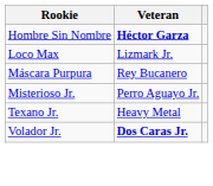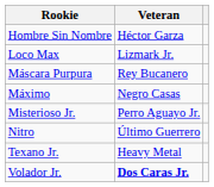 <table class="wikitable">
 <tr>
 <th>Rookie</th>
 <th>Veteran</th>
 <th></th>
 </tr>
 <tr>
 <td><a href='#'>Hombre Sin Nombre</a></td>
-<td><strong><a href='#'>Héctor Garza</a></strong></td>
+<td><a href='#'>Héctor Garza</a></td>
 <td></td>
 </tr>
 <tr>
 <td><a href='#'>Loco Max</a></td>
 <td><a href='#'>Lizmark Jr.</a></td>
 <td></td>
 </tr>
 <tr>
 <td><a href='#'>Máscara Purpura</a></td>
 <td><a href='#'>Rey Bucanero</a></td>
 <td></td>
 </tr>
 <tr>
+<td><a href='#'>Máximo</a></td>
+<td><a href='#'>Negro Casas</a></td>
+<td></td>
+</tr>
+<tr>
 <td><a href='#'>Misterioso Jr.</a></td>
 <td><a href='#'>Perro Aguayo Jr.</a></td>
+<td></td>
+</tr>
+<tr>
+<td><a href='#'>Nitro</a></td>
+<td><a href='#'>Último Guerrero</a></td>
 <td></td>
 </tr>
 <tr>
 <td><a href='#'>Texano Jr.</a></td>
 <td><a href='#'>Heavy Metal</a></td>
 <td></td>
 </tr>
 <tr>
 <td><a href='#'>Volador Jr.</a></td>
 <td><strong><a href='#'>Dos Caras Jr.</a></strong></td>
 <td></td>
 </tr>
 </table>
